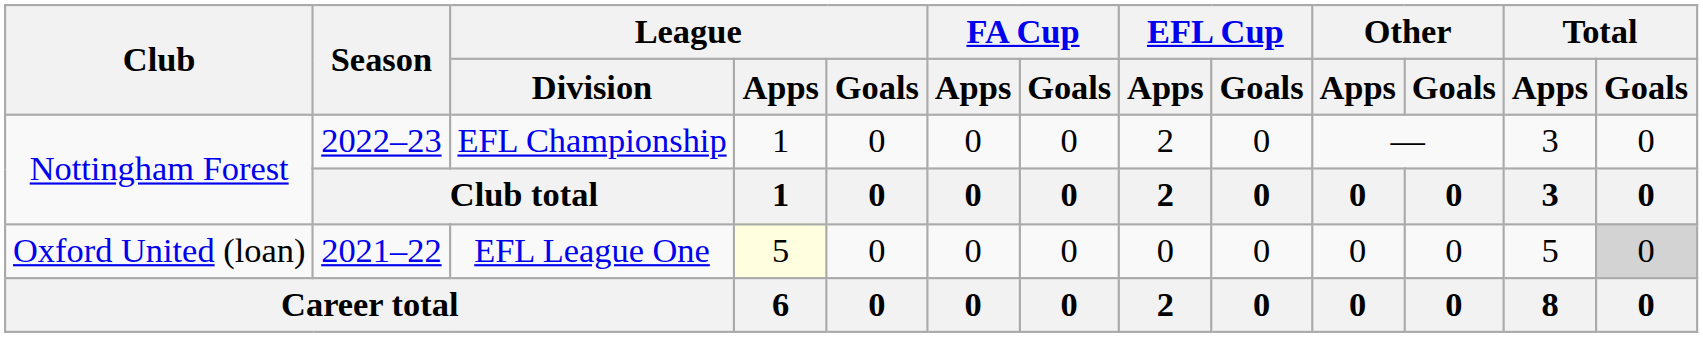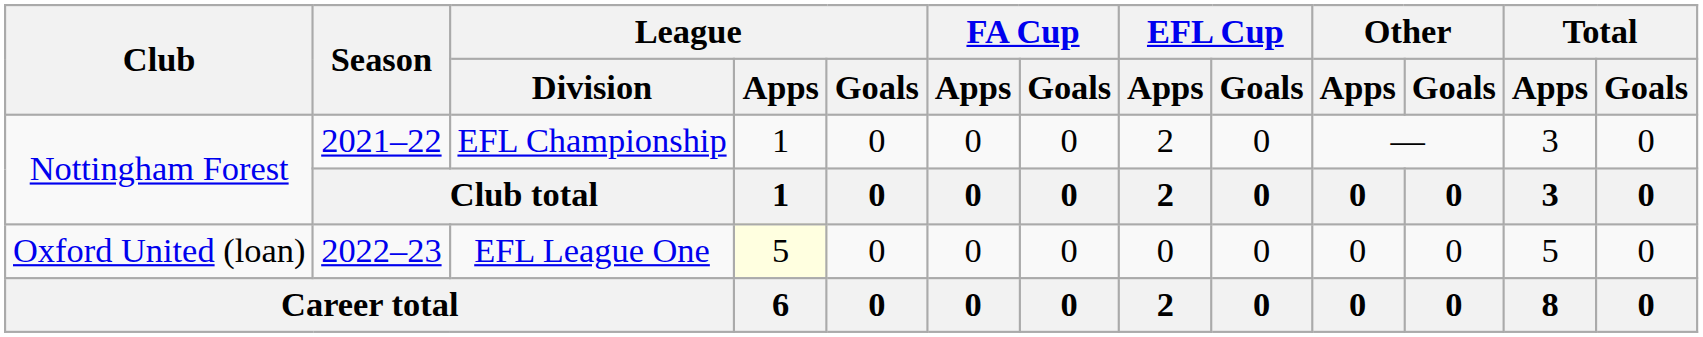 <table class="wikitable" style="text-align: center">
 <tr>
 <th rowspan="2">Club</th>
 <th rowspan="2">Season</th>
 <th colspan="3">League</th>
 <th colspan="2"><a href='#'>FA Cup</a></th>
 <th colspan="2"><a href='#'>EFL Cup</a></th>
 <th colspan="2">Other</th>
 <th colspan="2">Total</th>
 </tr>
 <tr>
 <th>Division</th>
 <th>Apps</th>
 <th>Goals</th>
 <th>Apps</th>
 <th>Goals</th>
 <th>Apps</th>
 <th>Goals</th>
 <th>Apps</th>
 <th>Goals</th>
 <th>Apps</th>
 <th>Goals</th>
 </tr>
 <tr>
 <td rowspan="2"—><a href='#'>Nottingham Forest</a></td>
-<td><a href='#'>2022–23</a></td>
+<td><a href='#'>2021–22</a></td>
 <td><a href='#'>EFL Championship</a></td>
 <td>1</td>
 <td>0</td>
 <td>0</td>
 <td>0</td>
 <td>2</td>
 <td>0</td>
 <td colspan=2>—</td>
 <td>3</td>
 <td>0</td>
 </tr>
 <tr>
 <th colspan=2>Club total</th>
 <th>1</th>
 <th>0</th>
 <th>0</th>
 <th>0</th>
 <th>2</th>
 <th>0</th>
 <th>0</th>
 <th>0</th>
 <th>3</th>
 <th>0</th>
 </tr>
 <tr>
 <td><a href='#'>Oxford United</a> (loan)</td>
-<td><a href='#'>2021–22</a></td>
+<td><a href='#'>2022–23</a></td>
 <td><a href='#'>EFL League One</a></td>
 <td style="background: lightyellow;">5</td>
 <td>0</td>
 <td>0</td>
 <td>0</td>
 <td>0</td>
 <td>0</td>
 <td>0</td>
 <td>0</td>
 <td>5</td>
-<td style="background: lightgrey;">0</td>
+<td>0</td>
 </tr>
 <tr>
 <th colspan=3>Career total</th>
 <th>6</th>
 <th>0</th>
 <th>0</th>
 <th>0</th>
 <th>2</th>
 <th>0</th>
 <th>0</th>
 <th>0</th>
 <th>8</th>
 <th>0</th>
 </tr>
 </table>
